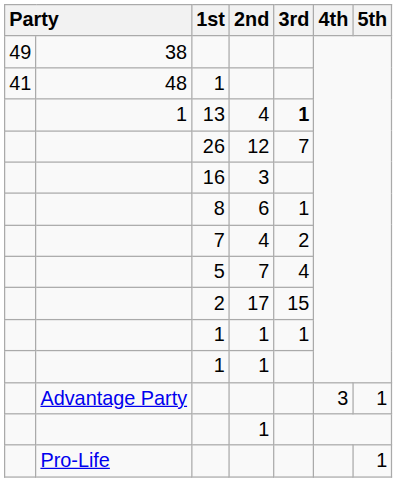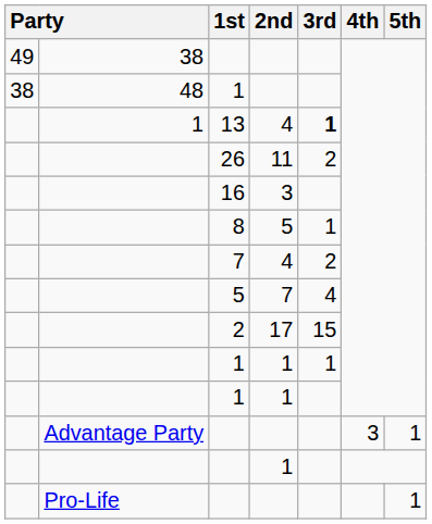 <table class="wikitable" style="text-align:right;">
 <tr>
 <th colspan="2" style="text-align:left;">Party</th>
 <th>1st</th>
 <th>2nd</th>
 <th>3rd</th>
 <th>4th</th>
 <th>5th</th>
 </tr>
 <tr>
 <td>49</td>
 <td>38</td>
 <td></td>
 <td></td>
 <td></td>
 </tr>
 <tr>
-<td>41</td>
+<td>38</td>
 <td>48</td>
 <td>1</td>
 <td></td>
 <td></td>
 </tr>
 <tr>
 <td></td>
 <td>1</td>
 <td>13</td>
 <td>4</td>
 <td><strong>1</strong></td>
 </tr>
 <tr>
 <td></td>
 <td></td>
 <td>26</td>
-<td>12</td>
-<td>7</td>
+<td>11</td>
+<td>2</td>
 </tr>
 <tr>
 <td></td>
 <td></td>
 <td>16</td>
 <td>3</td>
 <td></td>
 </tr>
 <tr>
 <td></td>
 <td></td>
 <td>8</td>
-<td>6</td>
+<td>5</td>
 <td>1</td>
 </tr>
 <tr>
 <td></td>
 <td></td>
 <td>7</td>
 <td>4</td>
 <td>2</td>
 </tr>
 <tr>
 <td></td>
 <td></td>
 <td>5</td>
 <td>7</td>
 <td>4</td>
 </tr>
 <tr>
 <td></td>
 <td></td>
 <td>2</td>
 <td>17</td>
 <td>15</td>
 </tr>
 <tr>
 <td></td>
 <td></td>
 <td>1</td>
 <td>1</td>
 <td>1</td>
 </tr>
 <tr>
 <td></td>
 <td></td>
 <td>1</td>
 <td>1</td>
 <td></td>
 </tr>
 <tr>
 <td> </td>
 <td style="text-align:left;"><a href='#'>Advantage Party</a></td>
 <td></td>
 <td></td>
 <td></td>
 <td>3</td>
 <td>1</td>
 </tr>
 <tr>
 <td></td>
 <td></td>
 <td></td>
 <td>1</td>
 <td></td>
 </tr>
 <tr>
 <td> </td>
 <td style="text-align:left;"><a href='#'>Pro-Life</a></td>
 <td></td>
 <td></td>
 <td></td>
 <td></td>
 <td>1</td>
 </tr>
 </table>
